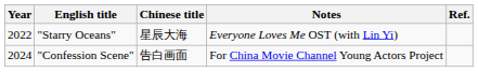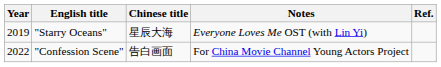 <table class="wikitable">
 <tr>
 <th scope="col">Year</th>
 <th scope="col">English title</th>
 <th scope="col">Chinese title</th>
 <th scope="col">Notes</th>
 <th scope="col" class="unsortable">Ref.</th>
 </tr>
 <tr>
-<td>2022</td>
+<td>2019</td>
 <td>"Starry Oceans"</td>
 <td>星辰大海</td>
 <td><em>Everyone Loves Me</em> OST (with <a href='#'>Lin Yi</a>)</td>
 <td></td>
 </tr>
 <tr>
-<td>2024</td>
+<td>2022</td>
 <td>"Confession Scene"</td>
 <td>告白画面</td>
 <td>For <a href='#'>China Movie Channel</a> Young Actors Project</td>
 <td></td>
 </tr>
 </table>
